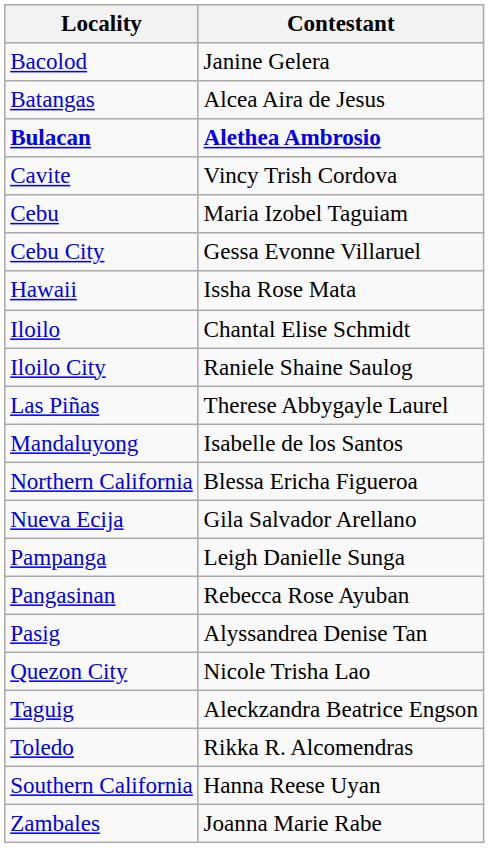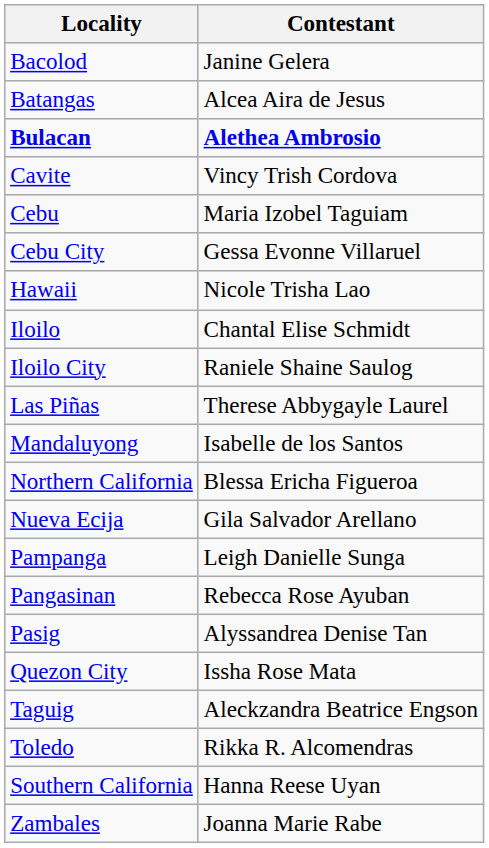 <table class="wikitable sortable" style="font-size: 95%;">
 <tr>
 <th>Locality</th>
 <th>Contestant</th>
 </tr>
 <tr>
 <td><a href='#'>Bacolod</a></td>
 <td>Janine Gelera</td>
 </tr>
 <tr>
 <td><a href='#'>Batangas</a></td>
 <td>Alcea Aira de Jesus</td>
 </tr>
 <tr>
 <td><strong><a href='#'>Bulacan</a></strong></td>
 <td><strong><a href='#'>Alethea Ambrosio</a></strong></td>
 </tr>
 <tr>
 <td><a href='#'>Cavite</a></td>
 <td>Vincy Trish Cordova</td>
 </tr>
 <tr>
 <td><a href='#'>Cebu</a></td>
 <td>Maria Izobel Taguiam</td>
 </tr>
 <tr>
 <td><a href='#'>Cebu City</a></td>
 <td>Gessa Evonne Villaruel</td>
 </tr>
 <tr>
 <td><a href='#'>Hawaii</a></td>
-<td>Issha Rose Mata</td>
+<td>Nicole Trisha Lao</td>
 </tr>
 <tr>
 <td><a href='#'>Iloilo</a></td>
 <td>Chantal Elise Schmidt</td>
 </tr>
 <tr>
 <td><a href='#'>Iloilo City</a></td>
 <td>Raniele Shaine Saulog</td>
 </tr>
 <tr>
 <td><a href='#'>Las Piñas</a></td>
 <td>Therese Abbygayle Laurel</td>
 </tr>
 <tr>
 <td><a href='#'>Mandaluyong</a></td>
 <td>Isabelle de los Santos</td>
 </tr>
 <tr>
 <td><a href='#'>Northern California</a></td>
 <td>Blessa Ericha Figueroa</td>
 </tr>
 <tr>
 <td><a href='#'>Nueva Ecija</a></td>
 <td>Gila Salvador Arellano</td>
 </tr>
 <tr>
 <td><a href='#'>Pampanga</a></td>
 <td>Leigh Danielle Sunga</td>
 </tr>
 <tr>
 <td><a href='#'>Pangasinan</a></td>
 <td>Rebecca Rose Ayuban</td>
 </tr>
 <tr>
 <td><a href='#'>Pasig</a></td>
 <td>Alyssandrea Denise Tan</td>
 </tr>
 <tr>
 <td><a href='#'>Quezon City</a></td>
-<td>Nicole Trisha Lao</td>
+<td>Issha Rose Mata</td>
 </tr>
 <tr>
 <td><a href='#'>Taguig</a></td>
 <td>Aleckzandra Beatrice Engson</td>
 </tr>
 <tr>
 <td><a href='#'>Toledo</a></td>
 <td>Rikka R. Alcomendras</td>
 </tr>
 <tr>
 <td><a href='#'>Southern California</a></td>
 <td>Hanna Reese Uyan</td>
 </tr>
 <tr>
 <td><a href='#'>Zambales</a></td>
 <td>Joanna Marie Rabe</td>
 </tr>
 </table>
